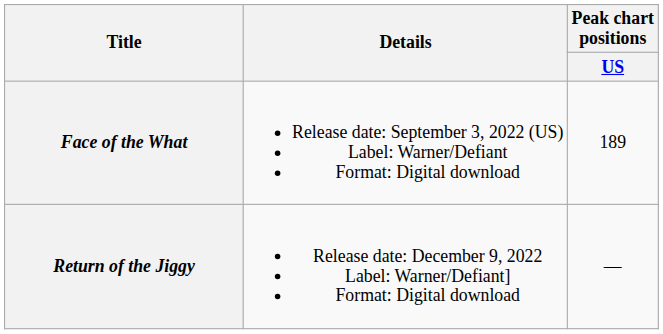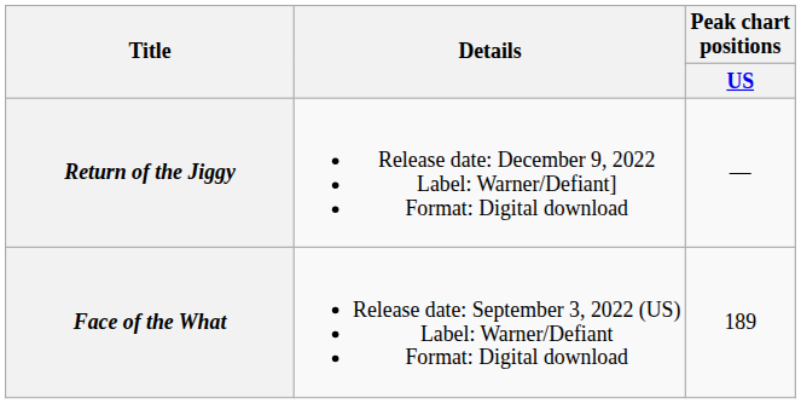 <table class="wikitable plainrowheaders" style="text-align:center">
 <tr>
 <th rowspan="2" scope="col" style="width:13em">Title</th>
 <th rowspan="2" scope="col">Details</th>
 <th>Peak chart<br>positions</th>
 </tr>
 <tr>
 <th><a href='#'>US</a><br></th>
 </tr>
 <tr>
+<th scope="row"><em>Return of the Jiggy</em></th>
+<td><br><ul><li>Release date: December 9, 2022</li><li>Label: Warner/Defiant]</li><li>Format: Digital download</li></ul></td>
+<td>—</td>
+</tr>
+<tr>
 <th scope="row"><em>Face of the What</em></th>
 <td><br><ul><li>Release date: September 3, 2022 (US)</li><li>Label: Warner/Defiant</li><li>Format: Digital download</li></ul></td>
 <td>189</td>
 </tr>
-<tr>
-<th scope="row"><em>Return of the Jiggy</em></th>
-<td><br><ul><li>Release date: December 9, 2022</li><li>Label: Warner/Defiant]</li><li>Format: Digital download</li></ul></td>
-<td>—</td>
-</tr>
 </table>
